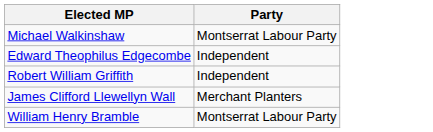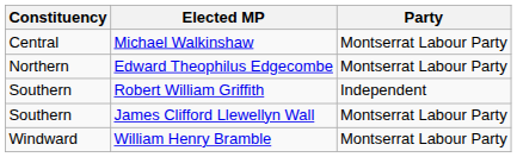 <table class=wikitable style=text-align:left>
 <tr>
+<th>Constituency</th>
 <th>Elected MP</th>
 <th>Party</th>
 </tr>
 <tr>
+<td>Central</td>
 <td><a href='#'>Michael Walkinshaw</a></td>
 <td>Montserrat Labour Party</td>
 </tr>
 <tr>
+<td>Northern</td>
 <td><a href='#'>Edward Theophilus Edgecombe</a></td>
-<td>Independent</td>
+<td>Montserrat Labour Party</td>
 </tr>
 <tr>
+<td>Southern</td>
 <td><a href='#'>Robert William Griffith</a></td>
 <td>Independent</td>
 </tr>
 <tr>
+<td>Southern</td>
 <td><a href='#'>James Clifford Llewellyn Wall</a></td>
-<td>Merchant Planters</td>
+<td>Montserrat Labour Party</td>
 </tr>
 <tr>
+<td>Windward</td>
 <td><a href='#'>William Henry Bramble</a></td>
 <td>Montserrat Labour Party</td>
 </tr>
 </table>
